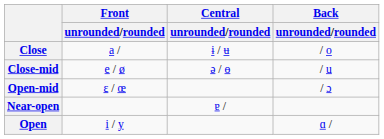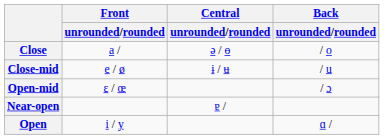 <table class="wikitable" style="text-align:center">
 <tr>
 <th rowspan="2"></th>
 <th><a href='#'>Front</a></th>
 <th><a href='#'>Central</a></th>
 <th><a href='#'>Back</a></th>
 </tr>
 <tr class="small">
 <th><a href='#'>unrounded</a>/<a href='#'>rounded</a></th>
 <th><a href='#'>unrounded</a>/<a href='#'>rounded</a></th>
 <th><a href='#'>unrounded</a>/<a href='#'>rounded</a></th>
 </tr>
 <tr>
 <th><a href='#'>Close</a></th>
 <td><a href='#'>a</a> /</td>
-<td><a href='#'>ɨ</a> / <a href='#'>ʉ</a></td>
+<td><a href='#'>ə</a> / <a href='#'>ɵ</a></td>
 <td>/ <a href='#'>o</a></td>
 </tr>
 <tr>
 <th><a href='#'>Close-mid</a></th>
 <td><a href='#'>e</a> / <a href='#'>ø</a></td>
-<td><a href='#'>ə</a> / <a href='#'>ɵ</a></td>
+<td><a href='#'>ɨ</a> / <a href='#'>ʉ</a></td>
 <td>/ <a href='#'>u</a></td>
 </tr>
 <tr>
 <th><a href='#'>Open-mid</a></th>
 <td><a href='#'>ɛ</a> / <a href='#'>œ</a></td>
 <td></td>
 <td>/ <a href='#'>ɔ</a></td>
 </tr>
 <tr>
 <th><a href='#'>Near-open</a></th>
 <td></td>
 <td><a href='#'>ɐ</a> /</td>
 <td></td>
 </tr>
 <tr>
 <th><a href='#'>Open</a></th>
 <td><a href='#'>i</a> / <a href='#'>y</a></td>
 <td></td>
 <td><a href='#'>ɑ</a> /</td>
 </tr>
 </table>
